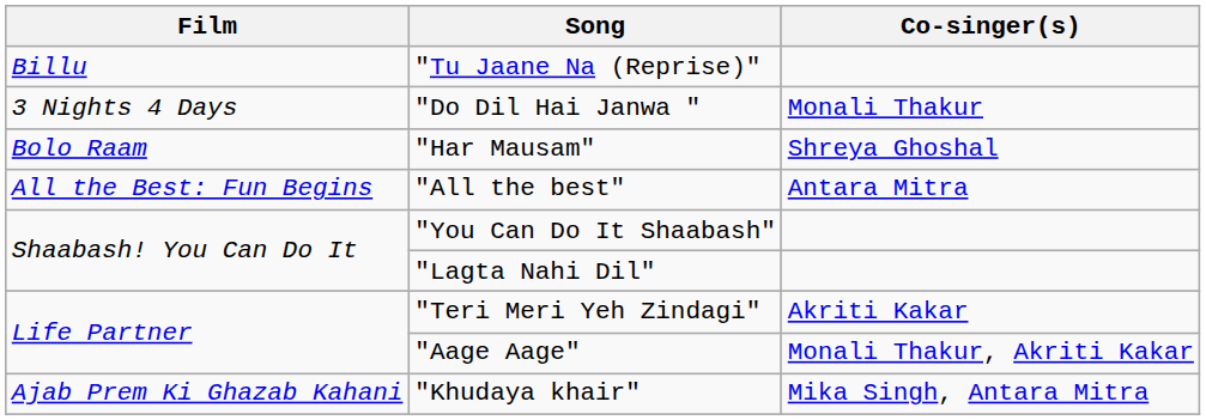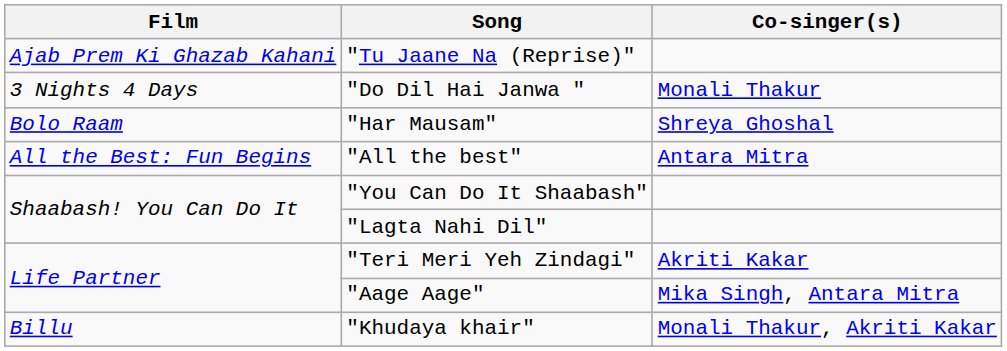 <table class="wikitable plainrowheaders" textcolor:#000;">
 <tr>
 <th scope="col"><strong>Film</strong></th>
 <th scope="col"><strong>Song</strong></th>
 <th scope="col"><strong>Co-singer(s)</strong></th>
 </tr>
 <tr>
-<td><em><a href='#'>Billu</a></em></td>
+<td><em><a href='#'>Ajab Prem Ki Ghazab Kahani</a></em></td>
 <td>"<a href='#'>Tu Jaane Na</a> (Reprise)"</td>
 <td></td>
 </tr>
 <tr>
 <td><em>3 Nights 4 Days</em></td>
 <td>"Do Dil Hai Janwa "</td>
 <td><a href='#'>Monali Thakur</a></td>
 </tr>
 <tr>
 <td><em><a href='#'>Bolo Raam</a></em></td>
 <td>"Har Mausam"</td>
 <td><a href='#'>Shreya Ghoshal</a></td>
 </tr>
 <tr>
 <td><em><a href='#'>All the Best: Fun Begins</a></em></td>
 <td>"All the best"</td>
 <td><a href='#'>Antara Mitra</a></td>
 </tr>
 <tr>
 <td rowspan="2"><em>Shaabash! You Can Do It</em></td>
 <td>"You Can Do It Shaabash"</td>
 <td></td>
 </tr>
 <tr>
 <td>"Lagta Nahi Dil"</td>
 <td></td>
 </tr>
 <tr>
 <td rowspan="2"><em><a href='#'>Life Partner</a></em></td>
 <td>"Teri Meri Yeh Zindagi"</td>
 <td><a href='#'>Akriti Kakar</a></td>
 </tr>
 <tr>
 <td>"Aage Aage"</td>
+<td><a href='#'>Mika Singh</a>, <a href='#'>Antara Mitra</a></td>
+</tr>
+<tr>
+<td><em><a href='#'>Billu</a></em></td>
+<td>"Khudaya khair"</td>
 <td><a href='#'>Monali Thakur</a>, <a href='#'>Akriti Kakar</a></td>
 </tr>
-<tr>
-<td><em><a href='#'>Ajab Prem Ki Ghazab Kahani</a></em></td>
-<td>"Khudaya khair"</td>
-<td><a href='#'>Mika Singh</a>, <a href='#'>Antara Mitra</a></td>
-</tr>
 </table>
